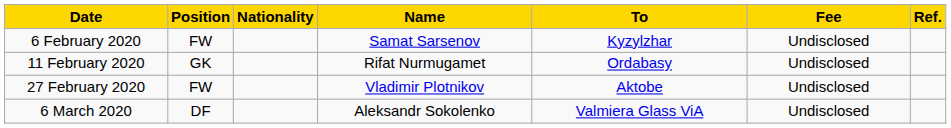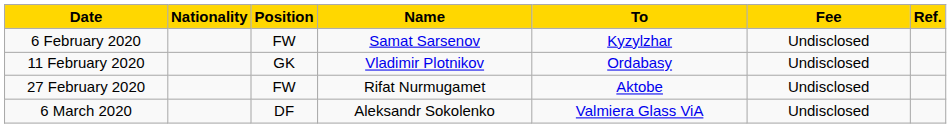 <table class="wikitable"  style="text-align:center; font-size:90%; ">
 <tr>
 <th style="background:#FFD700; color:#000000; width:150px;">Date</th>
+<th style="background:#FFD700; color:#000000; width:50px;">Nationality</th>
 <th style="background:#FFD700; color:#000000; width:50px;">Position</th>
-<th style="background:#FFD700; color:#000000; width:50px;">Nationality</th>
 <th style="background:#FFD700; color:#000000; width:200px;">Name</th>
 <th style="background:#FFD700; color:#000000; width:200px;">To</th>
 <th style="background:#FFD700; color:#000000; width:150px;">Fee</th>
 <th style="background:#FFD700; color:#000000; width:25px;">Ref.</th>
 </tr>
 <tr>
 <td>6 February 2020</td>
+<td></td>
 <td>FW</td>
-<td></td>
 <td><a href='#'>Samat Sarsenov</a></td>
 <td><a href='#'>Kyzylzhar</a></td>
 <td>Undisclosed</td>
 <td></td>
 </tr>
 <tr>
 <td>11 February 2020</td>
+<td></td>
 <td>GK</td>
-<td></td>
-<td>Rifat Nurmugamet</td>
+<td><a href='#'>Vladimir Plotnikov</a></td>
 <td><a href='#'>Ordabasy</a></td>
 <td>Undisclosed</td>
 <td></td>
 </tr>
 <tr>
 <td>27 February 2020</td>
+<td></td>
 <td>FW</td>
-<td></td>
-<td><a href='#'>Vladimir Plotnikov</a></td>
+<td>Rifat Nurmugamet</td>
 <td><a href='#'>Aktobe</a></td>
 <td>Undisclosed</td>
 <td></td>
 </tr>
 <tr>
 <td>6 March 2020</td>
+<td></td>
 <td>DF</td>
-<td></td>
 <td>Aleksandr Sokolenko</td>
 <td><a href='#'>Valmiera Glass ViA</a></td>
 <td>Undisclosed</td>
 <td></td>
 </tr>
 </table>
